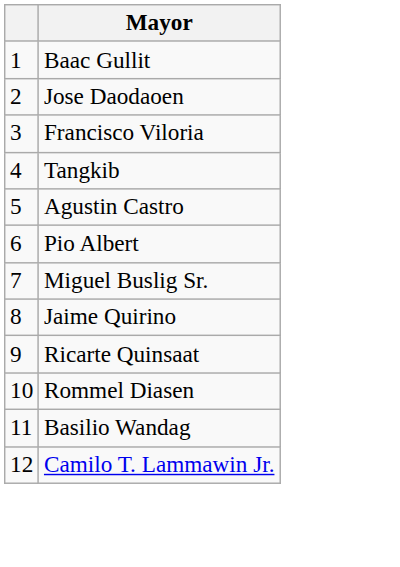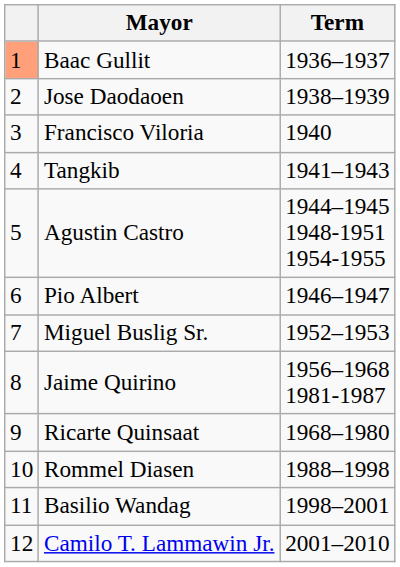 <table class="wikitable sortable">
 <tr>
 <th></th>
 <th>Mayor</th>
+<th>Term</th>
 </tr>
 <tr>
-<td>1</td>
+<td style="background: lightsalmon;">1</td>
 <td>Baac Gullit</td>
+<td>1936–1937</td>
 </tr>
 <tr>
 <td>2</td>
 <td>Jose Daodaoen</td>
+<td>1938–1939</td>
 </tr>
 <tr>
 <td>3</td>
 <td>Francisco Viloria</td>
+<td>1940</td>
 </tr>
 <tr>
 <td>4</td>
 <td>Tangkib</td>
+<td>1941–1943</td>
 </tr>
 <tr>
 <td>5</td>
 <td>Agustin Castro</td>
+<td>1944–1945<br>1948-1951<br>1954-1955</td>
 </tr>
 <tr>
 <td>6</td>
 <td>Pio Albert</td>
+<td>1946–1947</td>
 </tr>
 <tr>
 <td>7</td>
 <td>Miguel Buslig Sr.</td>
+<td>1952–1953</td>
 </tr>
 <tr>
 <td>8</td>
 <td>Jaime Quirino</td>
+<td>1956–1968<br>1981-1987</td>
 </tr>
 <tr>
 <td>9</td>
 <td>Ricarte Quinsaat</td>
+<td>1968–1980</td>
 </tr>
 <tr>
 <td>10</td>
 <td>Rommel Diasen</td>
+<td>1988–1998</td>
 </tr>
 <tr>
 <td>11</td>
 <td>Basilio Wandag</td>
+<td>1998–2001</td>
 </tr>
 <tr>
 <td>12</td>
 <td><a href='#'>Camilo T. Lammawin Jr.</a></td>
+<td>2001–2010</td>
 </tr>
 </table>
